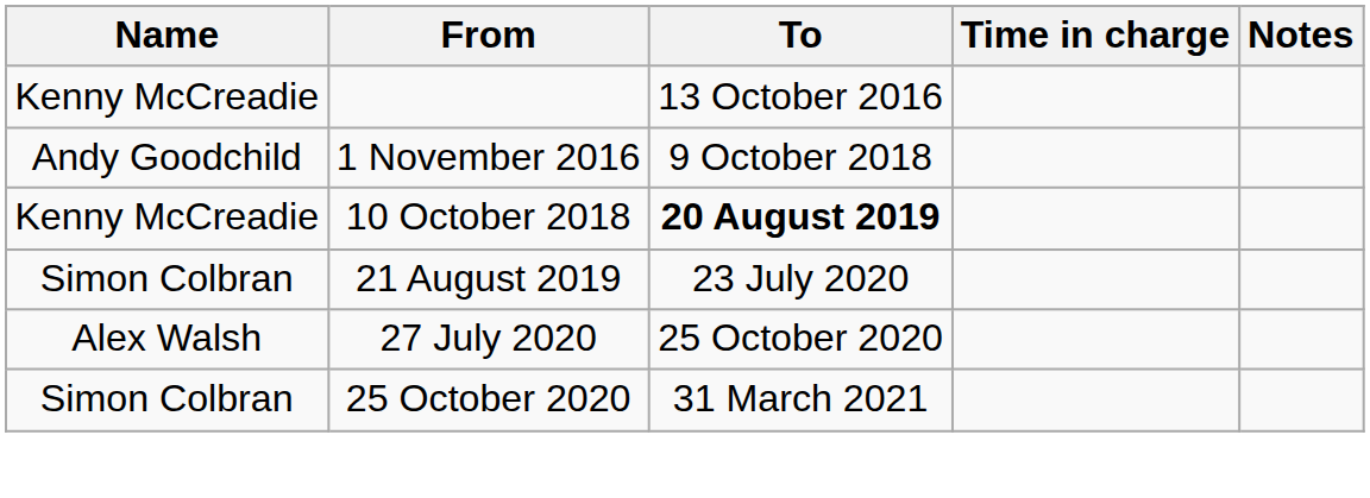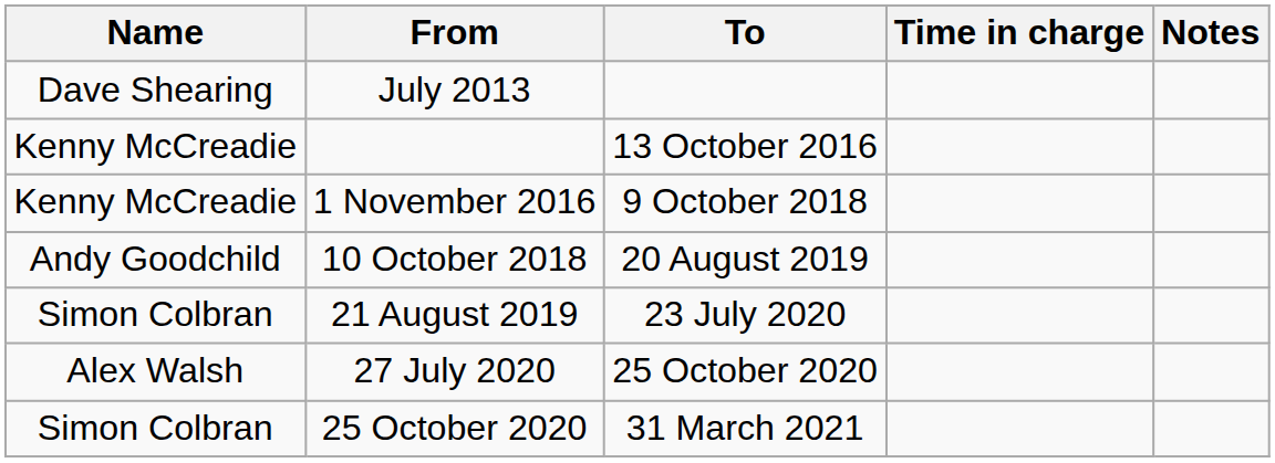 <table class="wikitable sortable" style=text-align:center>
 <tr>
 <th>Name</th>
 <th>From</th>
 <th>To</th>
 <th>Time in charge</th>
 <th class="unsortable">Notes</th>
 </tr>
 <tr>
+<td> Dave Shearing</td>
+<td>July 2013</td>
+<td></td>
+<td></td>
+<td></td>
+</tr>
+<tr>
 <td> Kenny McCreadie</td>
 <td></td>
 <td>13 October 2016</td>
 <td></td>
 <td></td>
 </tr>
 <tr>
-<td> Andy Goodchild</td>
+<td> Kenny McCreadie</td>
 <td>1 November 2016</td>
 <td>9 October 2018</td>
 <td></td>
 <td></td>
 </tr>
 <tr>
-<td> Kenny McCreadie</td>
+<td> Andy Goodchild</td>
 <td>10 October 2018</td>
-<td><strong>20 August 2019</strong></td>
+<td>20 August 2019</td>
 <td></td>
 <td></td>
 </tr>
 <tr>
 <td> Simon Colbran</td>
 <td>21 August 2019</td>
 <td>23 July 2020</td>
 <td></td>
 <td></td>
 </tr>
 <tr>
 <td> Alex Walsh</td>
 <td>27 July 2020</td>
 <td>25 October 2020</td>
 <td></td>
 <td></td>
 </tr>
 <tr>
 <td> Simon Colbran</td>
 <td>25 October 2020</td>
 <td>31 March 2021</td>
 <td></td>
 <td></td>
 </tr>
 </table>
